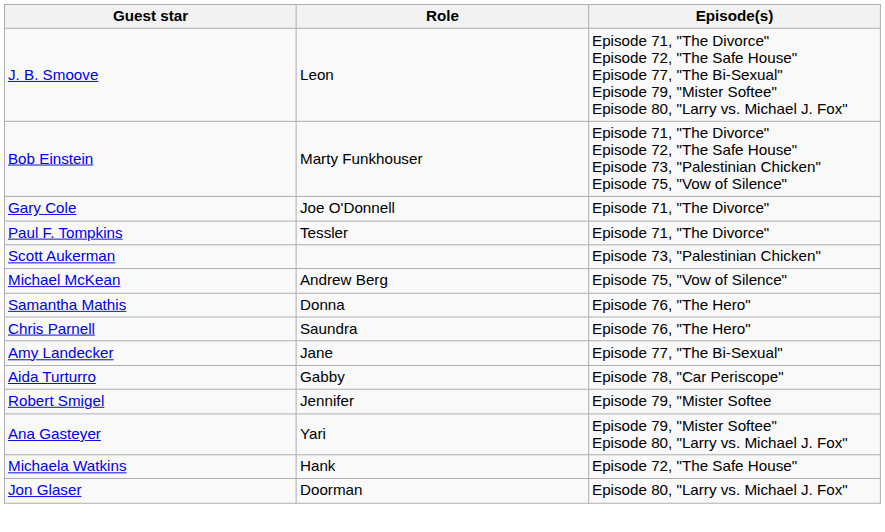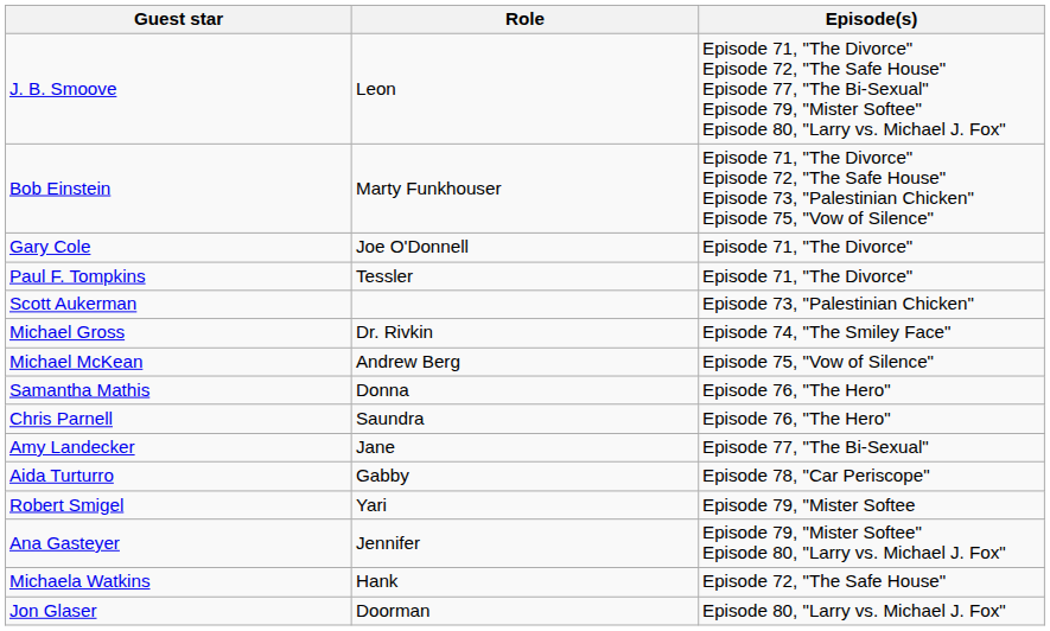 <table class="wikitable">
 <tr>
 <th scope="col" style="width:300px;">Guest star</th>
 <th scope="col" style="width:300px;">Role</th>
 <th scope="col" style="width:300px;">Episode(s)</th>
 </tr>
 <tr>
 <td><a href='#'>J. B. Smoove</a></td>
 <td>Leon</td>
 <td>Episode 71, "The Divorce"<br>Episode 72, "The Safe House"<br>Episode 77, "The Bi-Sexual"<br>Episode 79, "Mister Softee"<br>Episode 80, "Larry vs. Michael J. Fox"</td>
 </tr>
 <tr>
 <td><a href='#'>Bob Einstein</a></td>
 <td>Marty Funkhouser</td>
 <td>Episode 71, "The Divorce"<br>Episode 72, "The Safe House"<br>Episode 73, "Palestinian Chicken"<br>Episode 75, "Vow of Silence"</td>
 </tr>
 <tr>
 <td><a href='#'>Gary Cole</a></td>
 <td>Joe O'Donnell</td>
 <td>Episode 71, "The Divorce"</td>
 </tr>
 <tr>
 <td><a href='#'>Paul F. Tompkins</a></td>
 <td>Tessler</td>
 <td>Episode 71, "The Divorce"</td>
 </tr>
 <tr>
 <td><a href='#'>Scott Aukerman</a></td>
 <td></td>
 <td>Episode 73, "Palestinian Chicken"</td>
 </tr>
 <tr>
+<td><a href='#'>Michael Gross</a></td>
+<td>Dr. Rivkin</td>
+<td>Episode 74, "The Smiley Face"</td>
+</tr>
+<tr>
 <td><a href='#'>Michael McKean</a></td>
 <td>Andrew Berg</td>
 <td>Episode 75, "Vow of Silence"</td>
 </tr>
 <tr>
 <td><a href='#'>Samantha Mathis</a></td>
 <td>Donna</td>
 <td>Episode 76, "The Hero"</td>
 </tr>
 <tr>
 <td><a href='#'>Chris Parnell</a></td>
 <td>Saundra</td>
 <td>Episode 76, "The Hero"</td>
 </tr>
 <tr>
 <td><a href='#'>Amy Landecker</a></td>
 <td>Jane</td>
 <td>Episode 77, "The Bi-Sexual"</td>
 </tr>
 <tr>
 <td><a href='#'>Aida Turturro</a></td>
 <td>Gabby</td>
 <td>Episode 78, "Car Periscope"</td>
 </tr>
 <tr>
 <td><a href='#'>Robert Smigel</a></td>
-<td>Jennifer</td>
+<td>Yari</td>
 <td>Episode 79, "Mister Softee</td>
 </tr>
 <tr>
 <td><a href='#'>Ana Gasteyer</a></td>
-<td>Yari</td>
+<td>Jennifer</td>
 <td>Episode 79, "Mister Softee"<br>Episode 80, "Larry vs. Michael J. Fox"</td>
 </tr>
 <tr>
 <td><a href='#'>Michaela Watkins</a></td>
 <td>Hank</td>
 <td>Episode 72, "The Safe House"</td>
 </tr>
 <tr>
 <td><a href='#'>Jon Glaser</a></td>
 <td>Doorman</td>
 <td>Episode 80, "Larry vs. Michael J. Fox"</td>
 </tr>
 </table>
